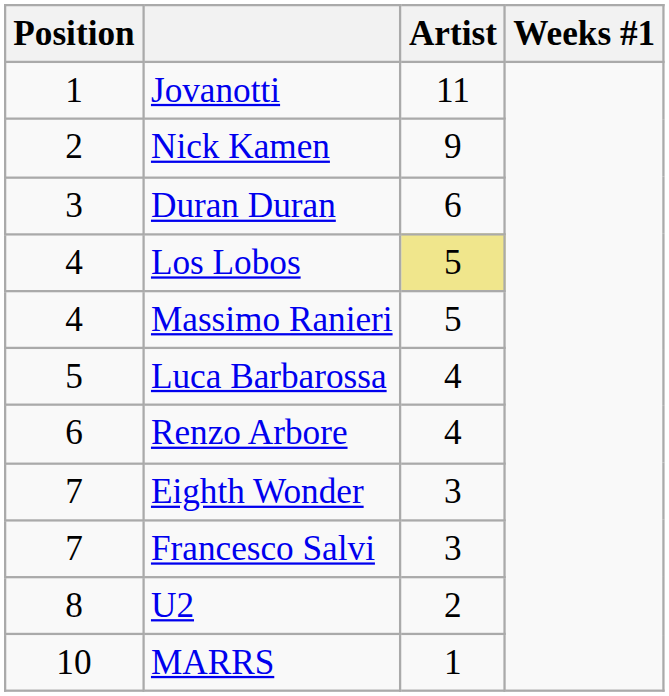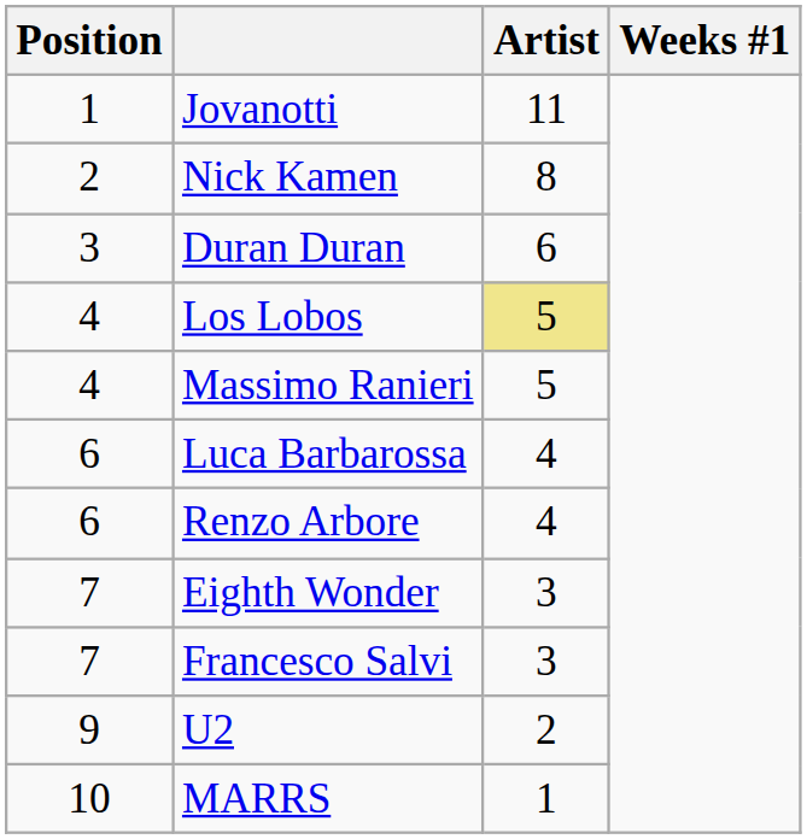 <table class="wikitable sortable" style="font-size:97%;">
 <tr>
 <th>Position</th>
 <th></th>
 <th>Artist</th>
 <th>Weeks #1</th>
 </tr>
 <tr>
 <td align="center">1</td>
 <td><a href='#'>Jovanotti</a></td>
 <td align="center">11</td>
 </tr>
 <tr>
 <td align="center">2</td>
 <td><a href='#'>Nick Kamen</a></td>
-<td align="center">9</td>
+<td align="center">8</td>
 </tr>
 <tr>
 <td align="center">3</td>
 <td><a href='#'>Duran Duran</a></td>
 <td align="center">6</td>
 </tr>
 <tr>
 <td align="center">4</td>
 <td><a href='#'>Los Lobos</a></td>
 <td align="center" style="background: khaki;">5</td>
 </tr>
 <tr>
 <td align="center">4</td>
 <td><a href='#'>Massimo Ranieri</a></td>
 <td align="center">5</td>
 </tr>
 <tr>
-<td align="center">5</td>
+<td align="center">6</td>
 <td><a href='#'>Luca Barbarossa</a></td>
 <td align="center">4</td>
 </tr>
 <tr>
 <td align="center">6</td>
 <td><a href='#'>Renzo Arbore</a></td>
 <td align="center">4</td>
 </tr>
 <tr>
 <td align="center">7</td>
 <td><a href='#'>Eighth Wonder</a></td>
 <td align="center">3</td>
 </tr>
 <tr>
 <td align="center">7</td>
 <td><a href='#'>Francesco Salvi</a></td>
 <td align="center">3</td>
 </tr>
 <tr>
-<td align="center">8</td>
+<td align="center">9</td>
 <td><a href='#'>U2</a></td>
 <td align="center">2</td>
 </tr>
 <tr>
 <td align="center">10</td>
 <td><a href='#'>MARRS</a></td>
 <td align="center">1</td>
 </tr>
 </table>
